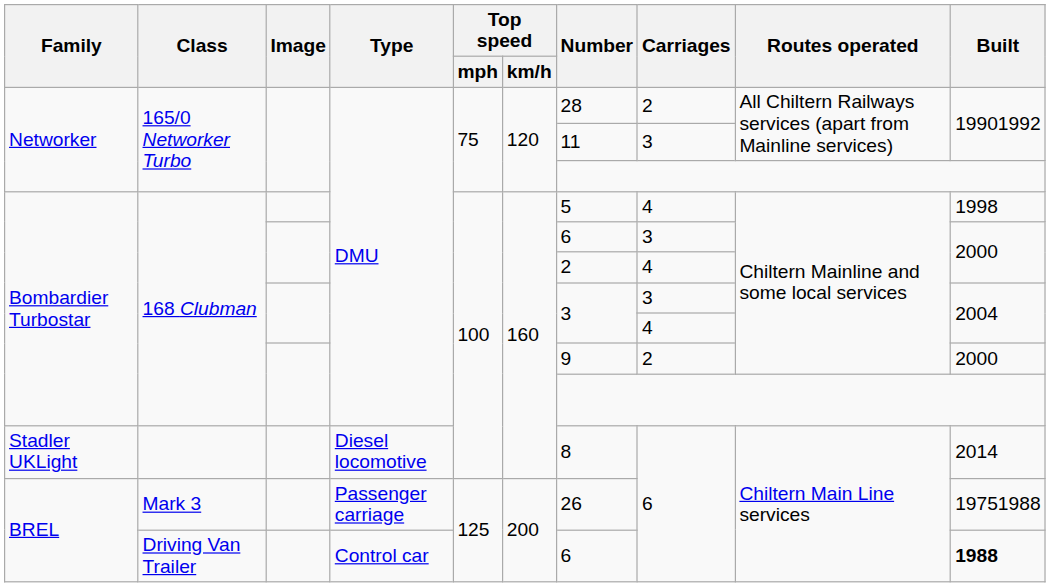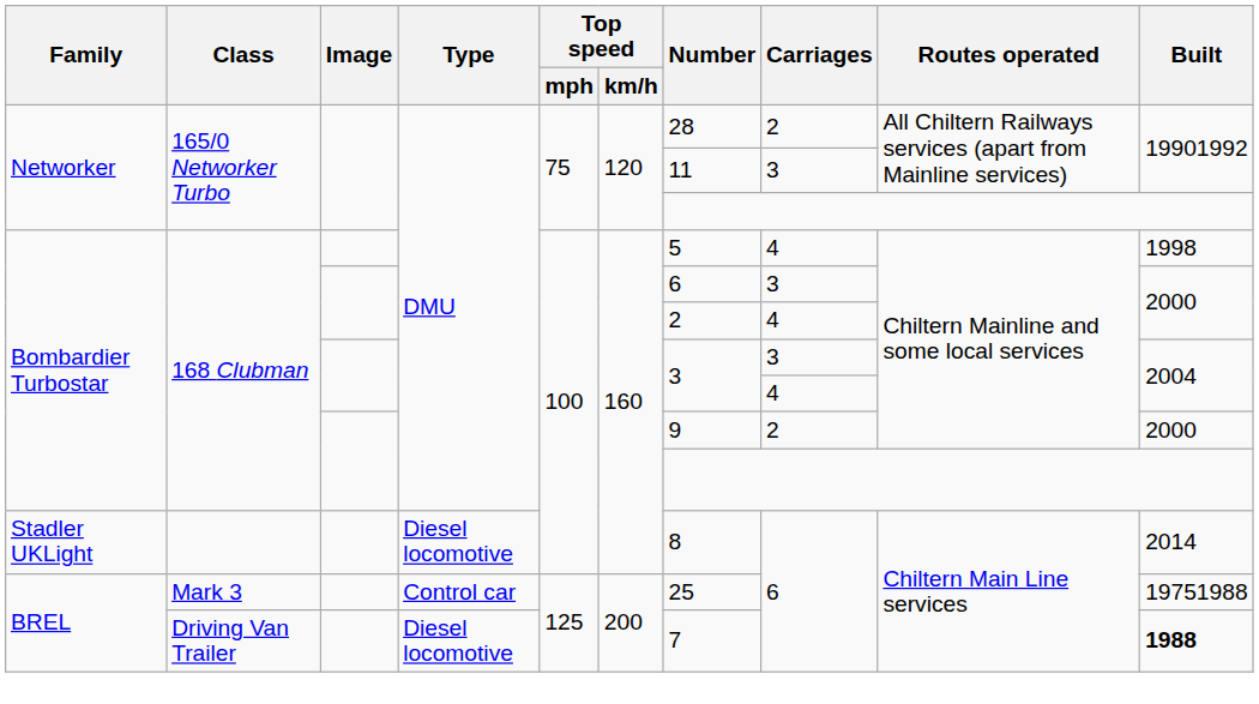 <table class="wikitable">
 <tr style="background:#f9f9f9;">
 <th rowspan="2">Family</th>
 <th rowspan="2">Class</th>
 <th rowspan="2">Image</th>
 <th rowspan="2">Type</th>
 <th colspan="2">Top speed</th>
 <th rowspan="2">Number</th>
 <th rowspan="2">Carriages</th>
 <th rowspan="2">Routes operated</th>
 <th rowspan="2" style="width:60px;">Built</th>
 </tr>
 <tr style="background:#f9f9f9;">
 <th>mph</th>
 <th>km/h</th>
 </tr>
 <tr>
 <td rowspan="3"><a href='#'>Networker</a></td>
 <td rowspan="3"><a href='#'>165/0 <em>Networker Turbo</em></a></td>
 <td rowspan="3"></td>
 <td rowspan="10"><a href='#'>DMU</a></td>
 <td rowspan="3">75</td>
 <td rowspan="3">120</td>
 <td>28</td>
 <td>2</td>
 <td rowspan="2">All Chiltern Railways services (apart from Mainline services)</td>
 <td rowspan="2">19901992</td>
 </tr>
 <tr>
 <td>11</td>
 <td>3</td>
 </tr>
 <tr>
 <td colspan="4"><br></td>
 </tr>
 <tr>
 <td rowspan="7"><a href='#'>Bombardier Turbostar</a></td>
 <td rowspan="7"><a href='#'>168 <em>Clubman</em></a></td>
 <td></td>
 <td rowspan="8">100</td>
 <td rowspan="8">160</td>
 <td>5</td>
 <td>4</td>
 <td rowspan="6">Chiltern Mainline and some local services</td>
 <td>1998</td>
 </tr>
 <tr>
 <td rowspan="2"></td>
 <td>6</td>
 <td>3</td>
 <td rowspan="2">2000</td>
 </tr>
 <tr>
 <td>2</td>
 <td>4</td>
 </tr>
 <tr>
 <td rowspan="2"></td>
 <td rowspan="2">3</td>
 <td>3</td>
 <td rowspan="2">2004</td>
 </tr>
 <tr>
 <td>4</td>
 </tr>
 <tr>
 <td rowspan="2"></td>
 <td>9</td>
 <td>2</td>
 <td>2000</td>
 </tr>
 <tr>
 <td colspan="4"><br><br></td>
 </tr>
 <tr>
 <td><a href='#'>Stadler UKLight</a></td>
 <td></td>
 <td></td>
 <td><a href='#'>Diesel locomotive</a></td>
 <td>8</td>
 <td rowspan="3">6</td>
 <td rowspan="3"><a href='#'>Chiltern Main Line</a> services</td>
 <td>2014</td>
 </tr>
 <tr>
 <td rowspan="2"><a href='#'>BREL</a></td>
 <td><a href='#'>Mark 3</a></td>
 <td></td>
-<td><a href='#'>Passenger carriage</a></td>
+<td><a href='#'>Control car</a></td>
 <td rowspan="2">125</td>
 <td rowspan="2">200</td>
-<td>26</td>
+<td>25</td>
 <td>19751988</td>
 </tr>
 <tr>
 <td><a href='#'>Driving Van Trailer</a></td>
 <td></td>
-<td><a href='#'>Control car</a></td>
-<td>6</td>
+<td><a href='#'>Diesel locomotive</a></td>
+<td>7</td>
 <td><strong>1988</strong></td>
 </tr>
 </table>
